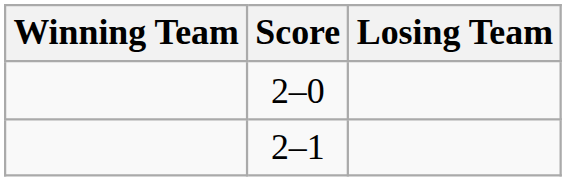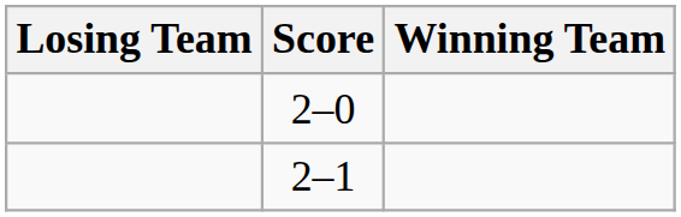 <table class=wikitable style="border:1px solid #AAAAAA;">
 <tr>
+<th>Losing Team</th>
+<th>Score</th>
 <th>Winning Team</th>
-<th>Score</th>
-<th>Losing Team</th>
 </tr>
 <tr>
+<td></td>
+<td align="center">2–0</td>
 <td><strong></strong></td>
-<td align="center">2–0</td>
-<td></td>
 </tr>
 <tr>
+<td></td>
+<td align="center">2–1</td>
 <td><strong></strong></td>
-<td align="center">2–1</td>
-<td></td>
 </tr>
 </table>
